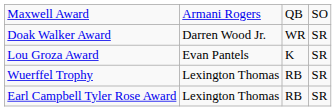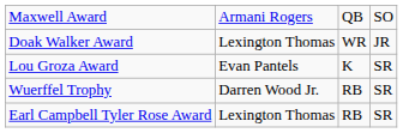 <table class="wikitable">
 <tr>
 <td><a href='#'>Maxwell Award</a></td>
 <td><a href='#'>Armani Rogers</a></td>
 <td>QB</td>
 <td>SO</td>
 </tr>
 <tr>
 <td><a href='#'>Doak Walker Award</a></td>
-<td>Darren Wood Jr.</td>
+<td>Lexington Thomas</td>
 <td>WR</td>
-<td>SR</td>
+<td>JR</td>
 </tr>
 <tr>
 <td><a href='#'>Lou Groza Award</a></td>
 <td>Evan Pantels</td>
 <td>K</td>
 <td>SR</td>
 </tr>
 <tr>
 <td><a href='#'>Wuerffel Trophy</a></td>
-<td>Lexington Thomas</td>
+<td>Darren Wood Jr.</td>
 <td>RB</td>
 <td>SR</td>
 </tr>
 <tr>
 <td><a href='#'>Earl Campbell Tyler Rose Award</a></td>
 <td>Lexington Thomas</td>
 <td>RB</td>
 <td>SR</td>
 </tr>
 </table>
